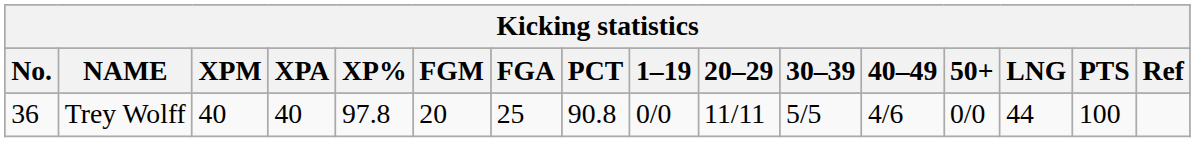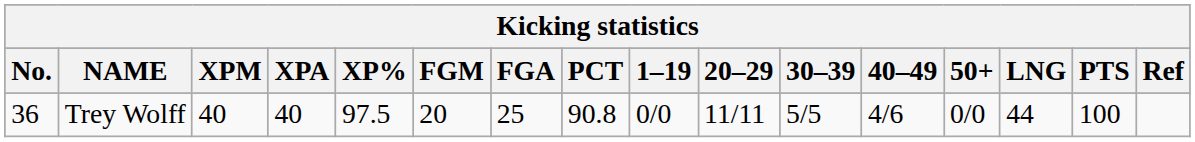 <table class="wikitable collapsible collapsed">
 <tr>
 <th colspan="16">Kicking statistics</th>
 </tr>
 <tr>
 <th>No.</th>
 <th>NAME</th>
 <th>XPM</th>
 <th>XPA</th>
 <th>XP%</th>
 <th>FGM</th>
 <th>FGA</th>
 <th>PCT</th>
 <th>1–19</th>
 <th>20–29</th>
 <th>30–39</th>
 <th>40–49</th>
 <th>50+</th>
 <th>LNG</th>
 <th>PTS</th>
 <th>Ref</th>
 </tr>
 <tr>
 <td>36</td>
 <td>Trey Wolff</td>
 <td>40</td>
 <td>40</td>
-<td>97.8</td>
+<td>97.5</td>
 <td>20</td>
 <td>25</td>
 <td>90.8</td>
 <td>0/0</td>
 <td>11/11</td>
 <td>5/5</td>
 <td>4/6</td>
 <td>0/0</td>
 <td>44</td>
 <td>100</td>
 <td></td>
 </tr>
 </table>
